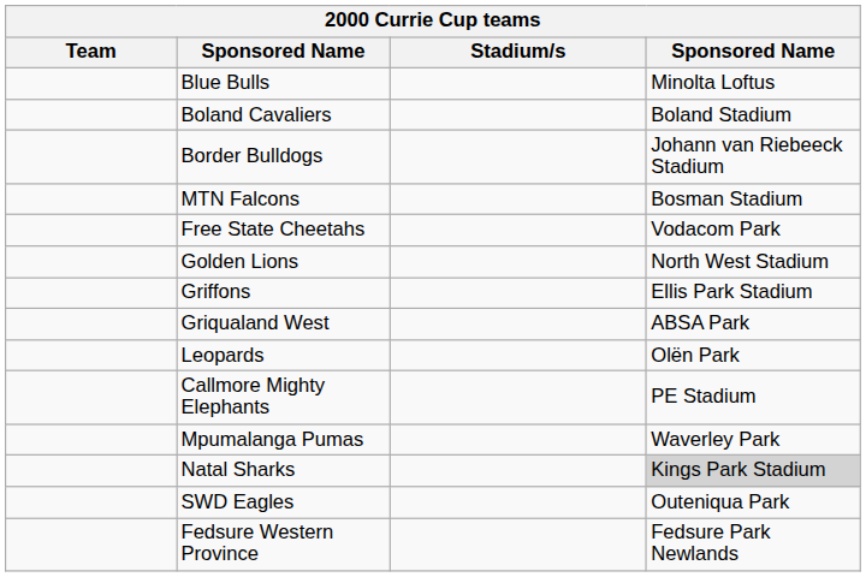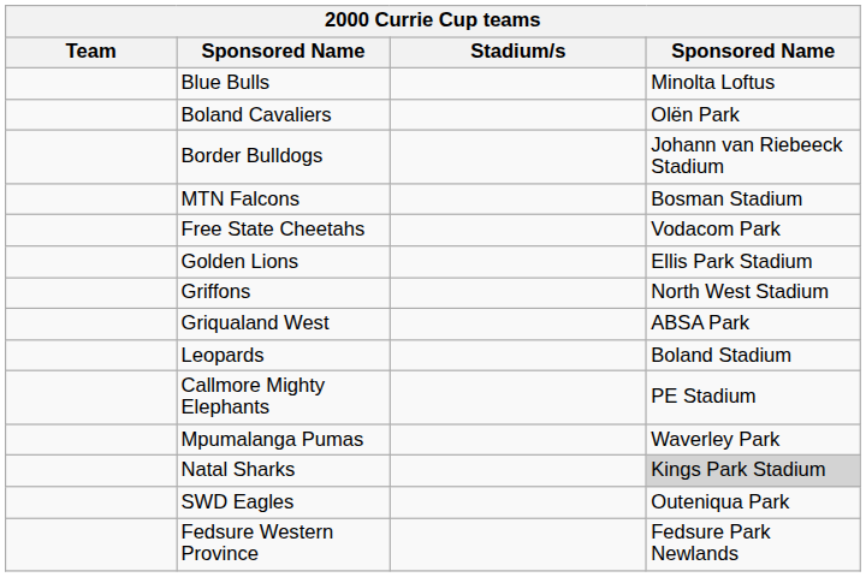 <table class="wikitable sortable" style="text-align:left; line-height:110%; font-size:90%; width:70%;">
 <tr>
 <th colspan="100%" align=center><strong>2000 Currie Cup teams</strong></th>
 </tr>
 <tr>
 <th width="20%">Team</th>
 <th width="25%">Sponsored Name</th>
 <th width="30%">Stadium/s</th>
 <th width="25%">Sponsored Name</th>
 </tr>
 <tr>
 <td></td>
 <td>Blue Bulls</td>
 <td></td>
 <td>Minolta Loftus</td>
 </tr>
 <tr>
 <td></td>
 <td>Boland Cavaliers</td>
 <td></td>
-<td>Boland Stadium</td>
+<td>Olën Park</td>
 </tr>
 <tr>
 <td></td>
 <td>Border Bulldogs</td>
 <td></td>
 <td>Johann van Riebeeck Stadium</td>
 </tr>
 <tr>
 <td></td>
 <td>MTN Falcons</td>
 <td></td>
 <td>Bosman Stadium</td>
 </tr>
 <tr>
 <td></td>
 <td>Free State Cheetahs</td>
 <td></td>
 <td>Vodacom Park</td>
 </tr>
 <tr>
 <td></td>
 <td>Golden Lions</td>
 <td></td>
-<td>North West Stadium</td>
+<td>Ellis Park Stadium</td>
 </tr>
 <tr>
 <td></td>
 <td>Griffons</td>
 <td></td>
-<td>Ellis Park Stadium</td>
+<td>North West Stadium</td>
 </tr>
 <tr>
 <td></td>
 <td>Griqualand West</td>
 <td></td>
 <td>ABSA Park</td>
 </tr>
 <tr>
 <td></td>
 <td>Leopards</td>
 <td></td>
-<td>Olën Park</td>
+<td>Boland Stadium</td>
 </tr>
 <tr>
 <td></td>
 <td>Callmore Mighty Elephants</td>
 <td></td>
 <td>PE Stadium</td>
 </tr>
 <tr>
 <td></td>
 <td>Mpumalanga Pumas</td>
 <td></td>
 <td>Waverley Park</td>
 </tr>
 <tr>
 <td></td>
 <td>Natal Sharks</td>
 <td></td>
 <td style="background: lightgrey;">Kings Park Stadium</td>
 </tr>
 <tr>
 <td></td>
 <td>SWD Eagles</td>
 <td></td>
 <td>Outeniqua Park</td>
 </tr>
 <tr>
 <td></td>
 <td>Fedsure Western Province</td>
 <td></td>
 <td>Fedsure Park Newlands</td>
 </tr>
 </table>
